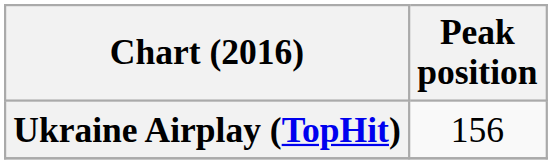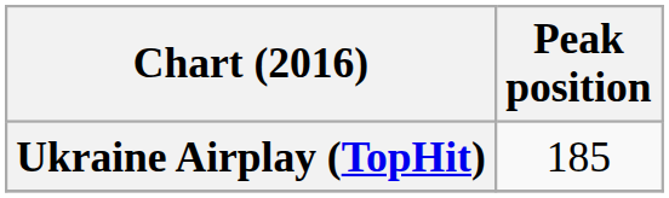 <table class="wikitable plainrowheaders" style="text-align:center">
 <tr>
 <th scope="col">Chart (2016)</th>
 <th scope="col">Peak<br>position</th>
 </tr>
 <tr>
 <th scope="row">Ukraine Airplay (<a href='#'>TopHit</a>)</th>
-<td>156</td>
+<td>185</td>
 </tr>
 <tr>
 </tr>
 </table>
